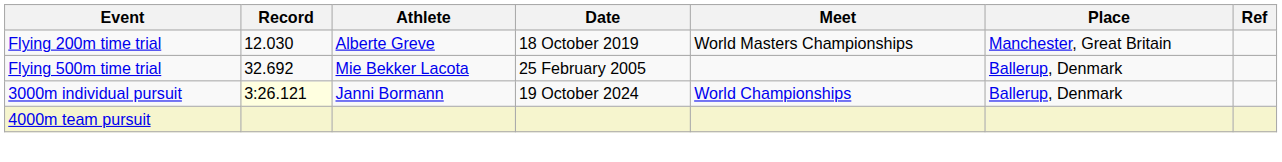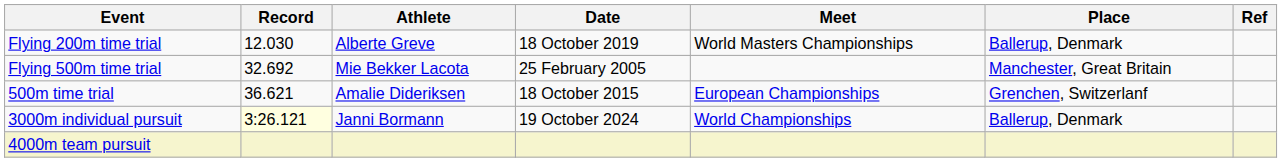 <table class="wikitable" style="font-size:95%; width: 95%;">
 <tr>
 <th>Event</th>
 <th>Record</th>
 <th>Athlete</th>
 <th>Date</th>
 <th>Meet</th>
 <th>Place</th>
 <th>Ref</th>
 </tr>
 <tr>
 <td><a href='#'>Flying 200m time trial</a></td>
 <td>12.030</td>
 <td><a href='#'>Alberte Greve</a></td>
 <td>18 October 2019</td>
 <td>World Masters Championships</td>
-<td><a href='#'>Manchester</a>, Great Britain</td>
+<td><a href='#'>Ballerup</a>, Denmark</td>
 <td></td>
 </tr>
 <tr>
 <td><a href='#'>Flying 500m time trial</a></td>
 <td>32.692</td>
 <td><a href='#'>Mie Bekker Lacota</a></td>
 <td>25 February 2005</td>
 <td></td>
-<td><a href='#'>Ballerup</a>, Denmark</td>
+<td><a href='#'>Manchester</a>, Great Britain</td>
+<td></td>
+</tr>
+<tr>
+<td><a href='#'>500m time trial</a></td>
+<td>36.621</td>
+<td><a href='#'>Amalie Dideriksen</a></td>
+<td>18 October 2015</td>
+<td><a href='#'>European Championships</a></td>
+<td><a href='#'>Grenchen</a>, Switzerlanf</td>
 <td></td>
 </tr>
 <tr>
 <td><a href='#'>3000m individual pursuit</a></td>
 <td style="background: lightyellow;">3:26.121</td>
 <td><a href='#'>Janni Bormann</a></td>
 <td>19 October 2024</td>
 <td><a href='#'>World Championships</a></td>
 <td><a href='#'>Ballerup</a>, Denmark</td>
 <td></td>
 </tr>
 <tr style="background:#f6F5CE;">
 <td><a href='#'>4000m team pursuit</a></td>
 <td></td>
 <td></td>
 <td></td>
 <td></td>
 <td></td>
 <td></td>
 </tr>
 </table>
